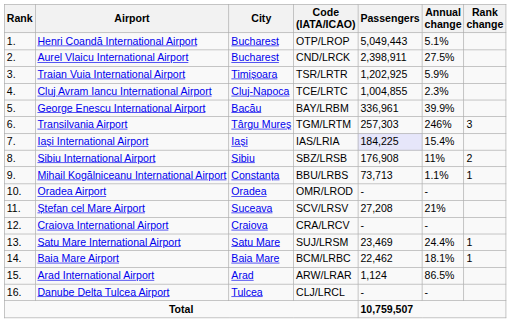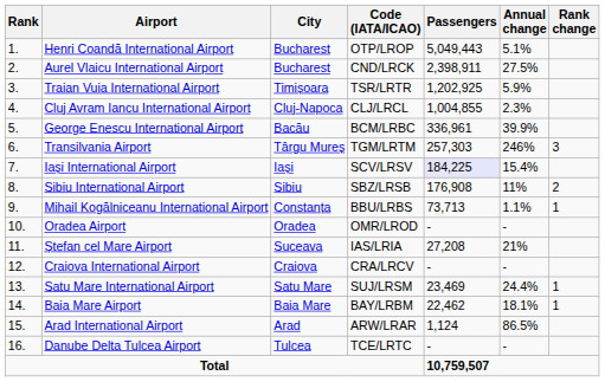 <table class="wikitable sortable">
 <tr>
 <th>Rank</th>
 <th>Airport</th>
 <th>City</th>
 <th>Code<br>(IATA/ICAO)</th>
 <th>Passengers</th>
 <th>Annual<br>change</th>
 <th>Rank<br>change</th>
 </tr>
 <tr>
 <td>1.</td>
 <td><a href='#'>Henri Coandă International Airport</a></td>
 <td><a href='#'>Bucharest</a></td>
 <td>OTP/LROP</td>
 <td>5,049,443</td>
 <td> 5.1%</td>
 <td></td>
 </tr>
 <tr>
 <td>2.</td>
 <td><a href='#'>Aurel Vlaicu International Airport</a></td>
 <td><a href='#'>Bucharest</a></td>
 <td>CND/LRCK</td>
 <td>2,398,911</td>
 <td> 27.5%</td>
 <td></td>
 </tr>
 <tr>
 <td>3.</td>
 <td><a href='#'>Traian Vuia International Airport</a></td>
 <td><a href='#'>Timișoara</a></td>
 <td>TSR/LRTR</td>
 <td>1,202,925</td>
 <td> 5.9%</td>
 <td></td>
 </tr>
 <tr>
 <td>4.</td>
 <td><a href='#'>Cluj Avram Iancu International Airport</a></td>
 <td><a href='#'>Cluj-Napoca</a></td>
-<td>TCE/LRTC</td>
+<td>CLJ/LRCL</td>
 <td>1,004,855</td>
 <td> 2.3%</td>
 <td></td>
 </tr>
 <tr>
 <td>5.</td>
 <td><a href='#'>George Enescu International Airport</a></td>
 <td><a href='#'>Bacău</a></td>
-<td>BAY/LRBM</td>
+<td>BCM/LRBC</td>
 <td>336,961</td>
 <td> 39.9%</td>
 <td></td>
 </tr>
 <tr>
 <td>6.</td>
 <td><a href='#'>Transilvania Airport</a></td>
 <td><a href='#'>Târgu Mureș</a></td>
 <td>TGM/LRTM</td>
 <td>257,303</td>
 <td> 246%</td>
 <td>3</td>
 </tr>
 <tr>
 <td>7.</td>
 <td><a href='#'>Iași International Airport</a></td>
 <td><a href='#'>Iași</a></td>
-<td>IAS/LRIA</td>
+<td>SCV/LRSV</td>
 <td style="background: lavender;">184,225</td>
 <td> 15.4%</td>
 <td></td>
 </tr>
 <tr>
 <td>8.</td>
 <td><a href='#'>Sibiu International Airport</a></td>
 <td><a href='#'>Sibiu</a></td>
 <td>SBZ/LRSB</td>
 <td>176,908</td>
 <td> 11%</td>
 <td>2</td>
 </tr>
 <tr>
 <td>9.</td>
 <td><a href='#'>Mihail Kogălniceanu International Airport</a></td>
 <td><a href='#'>Constanța</a></td>
 <td>BBU/LRBS</td>
 <td>73,713</td>
 <td> 1.1%</td>
 <td>1</td>
 </tr>
 <tr>
 <td>10.</td>
 <td><a href='#'>Oradea Airport</a></td>
 <td><a href='#'>Oradea</a></td>
 <td>OMR/LROD</td>
 <td>-</td>
 <td>-</td>
 <td></td>
 </tr>
 <tr>
 <td>11.</td>
 <td><a href='#'>Ștefan cel Mare Airport</a></td>
 <td><a href='#'>Suceava</a></td>
-<td>SCV/LRSV</td>
+<td>IAS/LRIA</td>
 <td>27,208</td>
 <td> 21%</td>
 <td></td>
 </tr>
 <tr>
 <td>12.</td>
 <td><a href='#'>Craiova International Airport</a></td>
 <td><a href='#'>Craiova</a></td>
 <td>CRA/LRCV</td>
 <td>-</td>
 <td>-</td>
 <td></td>
 </tr>
 <tr>
 <td>13.</td>
 <td><a href='#'>Satu Mare International Airport</a></td>
 <td><a href='#'>Satu Mare</a></td>
 <td>SUJ/LRSM</td>
 <td>23,469</td>
 <td> 24.4%</td>
 <td>1</td>
 </tr>
 <tr>
 <td>14.</td>
 <td><a href='#'>Baia Mare Airport</a></td>
 <td><a href='#'>Baia Mare</a></td>
-<td>BCM/LRBC</td>
+<td>BAY/LRBM</td>
 <td>22,462</td>
 <td> 18.1%</td>
 <td>1</td>
 </tr>
 <tr>
 <td>15.</td>
 <td><a href='#'>Arad International Airport</a></td>
 <td><a href='#'>Arad</a></td>
 <td>ARW/LRAR</td>
 <td>1,124</td>
 <td> 86.5%</td>
 <td></td>
 </tr>
 <tr>
 <td>16.</td>
 <td><a href='#'>Danube Delta Tulcea Airport</a></td>
 <td><a href='#'>Tulcea</a></td>
-<td>CLJ/LRCL</td>
+<td>TCE/LRTC</td>
 <td>-</td>
 <td>-</td>
 <td></td>
 </tr>
 <tr>
 <td colspan=4 style="text-align:center"><strong>Total</strong></td>
 <td colspan=3><strong>10,759,507</strong></td>
 </tr>
 </table>
